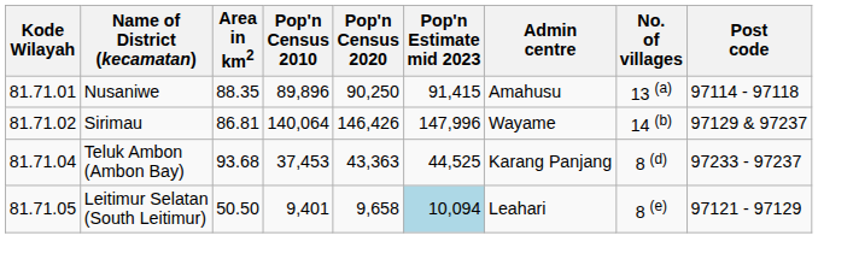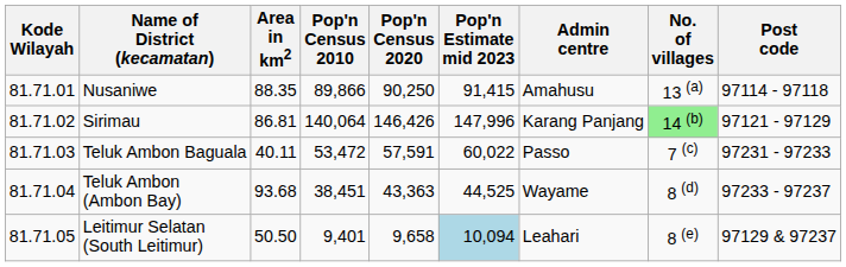 <table class="sortable wikitable">
 <tr>
 <th>Kode <br>Wilayah</th>
 <th>Name of<br>District<br>(<em>kecamatan</em>)</th>
 <th>Area <br>in<br>km<sup>2</sup></th>
 <th>Pop'n<br>Census<br>2010</th>
 <th>Pop'n<br>Census<br>2020</th>
 <th>Pop'n<br>Estimate<br>mid 2023</th>
 <th>Admin<br>centre</th>
 <th>No. <br>of<br>villages</th>
 <th>Post<br>code</th>
 </tr>
 <tr>
 <td>81.71.01</td>
 <td>Nusaniwe</td>
 <td align="right">88.35</td>
-<td align="right">89,896</td>
+<td align="right">89,866</td>
 <td align="right">90,250</td>
 <td align="right">91,415</td>
 <td>Amahusu</td>
 <td align="center">13 <sup>(a)</sup></td>
 <td>97114 - 97118</td>
 </tr>
 <tr>
 <td>81.71.02</td>
 <td>Sirimau</td>
 <td align="right">86.81</td>
 <td align="right">140,064</td>
 <td align="right">146,426</td>
 <td align="right">147,996</td>
-<td>Wayame</td>
-<td align="center">14 <sup>(b)</sup></td>
-<td>97129 & 97237</td>
+<td>Karang Panjang</td>
+<td align="center" style="background: lightgreen;">14 <sup>(b)</sup></td>
+<td>97121 - 97129</td>
+</tr>
+<tr>
+<td>81.71.03</td>
+<td>Teluk Ambon Baguala</td>
+<td align="right">40.11</td>
+<td align="right">53,472</td>
+<td align="right">57,591</td>
+<td align="right">60,022</td>
+<td>Passo</td>
+<td align="center">7 <sup>(c)</sup></td>
+<td>97231 - 97233</td>
 </tr>
 <tr>
 <td>81.71.04</td>
 <td>Teluk Ambon <br>(Ambon Bay)</td>
 <td align="right">93.68</td>
-<td align="right">37,453</td>
+<td align="right">38,451</td>
 <td align="right">43,363</td>
 <td align="right">44,525</td>
-<td>Karang Panjang</td>
+<td>Wayame</td>
 <td align="center">8 <sup>(d)</sup></td>
 <td>97233 - 97237</td>
 </tr>
 <tr>
 <td>81.71.05</td>
 <td>Leitimur Selatan <br>(South Leitimur)</td>
 <td align="right">50.50</td>
 <td align="right">9,401</td>
 <td align="right">9,658</td>
 <td align="right" style="background: lightblue;">10,094</td>
 <td>Leahari</td>
 <td align="center">8 <sup>(e)</sup></td>
-<td>97121 - 97129</td>
+<td>97129 & 97237</td>
 </tr>
 </table>
